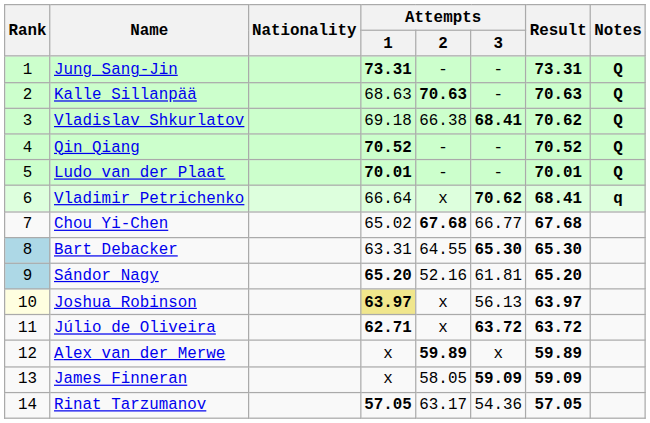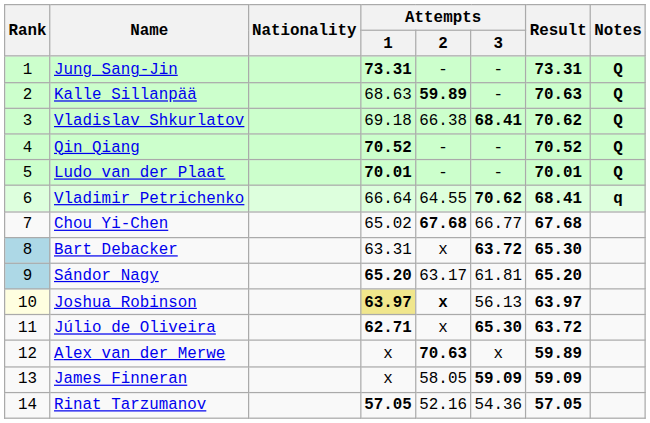 <table class="wikitable sortable" style="text-align:center">
 <tr>
 <th rowspan=2>Rank</th>
 <th rowspan=2>Name</th>
 <th rowspan=2>Nationality</th>
 <th colspan=3>Attempts</th>
 <th rowspan=2>Result</th>
 <th rowspan=2>Notes</th>
 </tr>
 <tr>
 <th>1</th>
 <th>2</th>
 <th>3</th>
 </tr>
 <tr bgcolor=ccffcc>
 <td>1</td>
 <td align=left><a href='#'>Jung Sang-Jin</a></td>
 <td align=left></td>
 <td><strong>73.31</strong></td>
 <td>-</td>
 <td>-</td>
 <td><strong>73.31</strong></td>
 <td><strong>Q</strong></td>
 </tr>
 <tr bgcolor=ccffcc>
 <td>2</td>
 <td align=left><a href='#'>Kalle Sillanpää</a></td>
 <td align=left></td>
 <td>68.63</td>
-<td><strong>70.63</strong></td>
+<td><strong>59.89</strong></td>
 <td>-</td>
 <td><strong>70.63</strong></td>
 <td><strong>Q</strong></td>
 </tr>
 <tr bgcolor=ccffcc>
 <td>3</td>
 <td align=left><a href='#'>Vladislav Shkurlatov</a></td>
 <td align=left></td>
 <td>69.18</td>
 <td>66.38</td>
 <td><strong>68.41</strong></td>
 <td><strong>70.62</strong></td>
 <td><strong>Q</strong></td>
 </tr>
 <tr bgcolor=ccffcc>
 <td>4</td>
 <td align=left><a href='#'>Qin Qiang</a></td>
 <td align=left></td>
 <td><strong>70.52</strong></td>
 <td>-</td>
 <td>-</td>
 <td><strong>70.52</strong></td>
 <td><strong>Q</strong></td>
 </tr>
 <tr bgcolor=ccffcc>
 <td>5</td>
 <td align=left><a href='#'>Ludo van der Plaat</a></td>
 <td align=left></td>
 <td><strong>70.01</strong></td>
 <td>-</td>
 <td>-</td>
 <td><strong>70.01</strong></td>
 <td><strong>Q</strong></td>
 </tr>
 <tr bgcolor=ddffdd>
 <td>6</td>
 <td align=left><a href='#'>Vladimir Petrichenko</a></td>
 <td align=left></td>
 <td>66.64</td>
-<td>x</td>
+<td>64.55</td>
 <td><strong>70.62</strong></td>
 <td><strong>68.41</strong></td>
 <td><strong>q</strong></td>
 </tr>
 <tr>
 <td>7</td>
 <td align=left><a href='#'>Chou Yi-Chen</a></td>
 <td align=left></td>
 <td>65.02</td>
 <td><strong>67.68</strong></td>
 <td>66.77</td>
 <td><strong>67.68</strong></td>
 <td></td>
 </tr>
 <tr>
 <td style="background: lightblue;">8</td>
 <td align=left><a href='#'>Bart Debacker</a></td>
 <td align=left></td>
 <td>63.31</td>
-<td>64.55</td>
-<td><strong>65.30</strong></td>
+<td>x</td>
+<td><strong>63.72</strong></td>
 <td><strong>65.30</strong></td>
 <td></td>
 </tr>
 <tr>
 <td style="background: lightblue;">9</td>
 <td align=left><a href='#'>Sándor Nagy</a></td>
 <td align=left></td>
 <td><strong>65.20</strong></td>
-<td>52.16</td>
+<td>63.17</td>
 <td>61.81</td>
 <td><strong>65.20</strong></td>
 <td></td>
 </tr>
 <tr>
 <td style="background: lightyellow;">10</td>
 <td align=left><a href='#'>Joshua Robinson</a></td>
 <td align=left></td>
 <td style="background: khaki;"><strong>63.97</strong></td>
-<td>x</td>
+<td><strong>x</strong></td>
 <td>56.13</td>
 <td><strong>63.97</strong></td>
 <td></td>
 </tr>
 <tr>
 <td>11</td>
 <td align=left><a href='#'>Júlio de Oliveira</a></td>
 <td align=left></td>
 <td><strong>62.71</strong></td>
 <td>x</td>
-<td><strong>63.72</strong></td>
+<td><strong>65.30</strong></td>
 <td><strong>63.72</strong></td>
 <td></td>
 </tr>
 <tr>
 <td>12</td>
 <td align=left><a href='#'>Alex van der Merwe</a></td>
 <td align=left></td>
 <td>x</td>
-<td><strong>59.89</strong></td>
+<td><strong>70.63</strong></td>
 <td>x</td>
 <td><strong>59.89</strong></td>
 <td></td>
 </tr>
 <tr>
 <td>13</td>
 <td align=left><a href='#'>James Finneran</a></td>
 <td align=left></td>
 <td>x</td>
 <td>58.05</td>
 <td><strong>59.09</strong></td>
 <td><strong>59.09</strong></td>
 <td></td>
 </tr>
 <tr>
 <td>14</td>
 <td align=left><a href='#'>Rinat Tarzumanov</a></td>
 <td align=left></td>
 <td><strong>57.05</strong></td>
-<td>63.17</td>
+<td>52.16</td>
 <td>54.36</td>
 <td><strong>57.05</strong></td>
 <td></td>
 </tr>
 </table>
